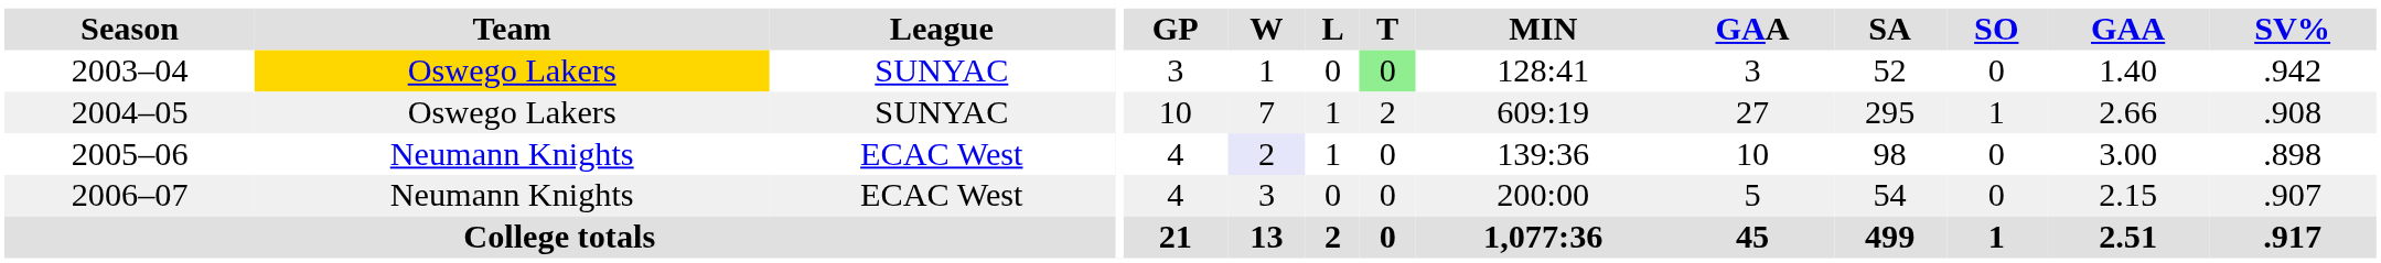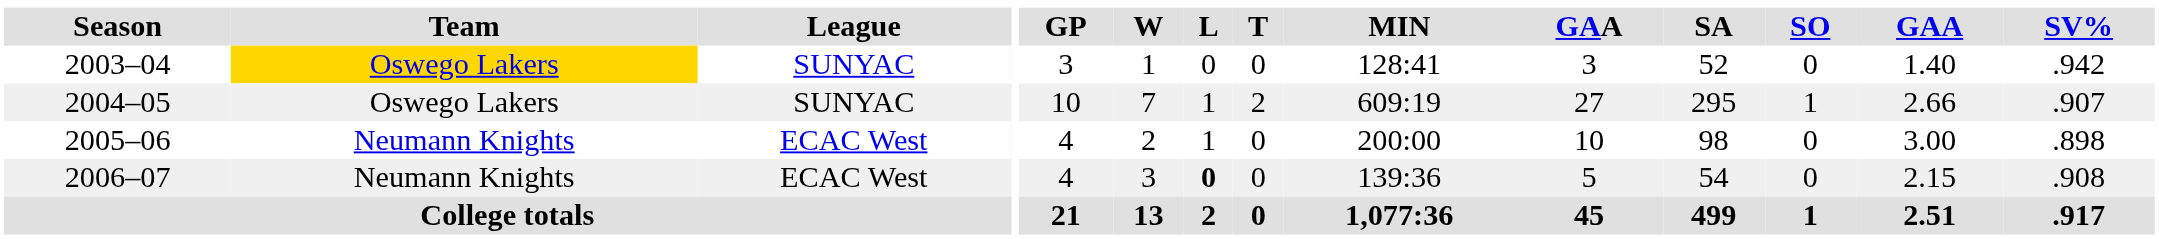 <table BORDER="0" CELLPADDING="1" CELLSPACING="0" width="90%" style="text-align:center">
 <tr bgcolor="#e0e0e0">
 <th colspan="3" bgcolor="#ffffff"></th>
 <th rowspan="99" bgcolor="#ffffff"></th>
 </tr>
 <tr bgcolor="#e0e0e0">
 <th>Season</th>
 <th>Team</th>
 <th>League</th>
 <th>GP</th>
 <th>W</th>
 <th>L</th>
 <th>T</th>
 <th>MIN</th>
 <th><a href='#'>GA</a>A</th>
 <th>SA</th>
 <th><a href='#'>SO</a></th>
 <th><a href='#'>GAA</a></th>
 <th><a href='#'>SV%</a></th>
 </tr>
 <tr>
 <td>2003–04</td>
 <td style="background: gold;"><a href='#'>Oswego Lakers</a></td>
 <td><a href='#'>SUNYAC</a></td>
 <td>3</td>
 <td>1</td>
 <td>0</td>
-<td style="background: lightgreen;">0</td>
+<td>0</td>
 <td>128:41</td>
 <td>3</td>
 <td>52</td>
 <td>0</td>
 <td>1.40</td>
 <td>.942</td>
 </tr>
 <tr bgcolor="#f0f0f0">
 <td>2004–05</td>
 <td>Oswego Lakers</td>
 <td>SUNYAC</td>
 <td>10</td>
 <td>7</td>
 <td>1</td>
 <td>2</td>
 <td>609:19</td>
 <td>27</td>
 <td>295</td>
 <td>1</td>
 <td>2.66</td>
-<td>.908</td>
+<td>.907</td>
 </tr>
 <tr>
 <td>2005–06</td>
 <td><a href='#'>Neumann Knights</a></td>
 <td><a href='#'>ECAC West</a></td>
 <td>4</td>
-<td style="background: lavender;">2</td>
+<td>2</td>
 <td>1</td>
 <td>0</td>
-<td>139:36</td>
+<td>200:00</td>
 <td>10</td>
 <td>98</td>
 <td>0</td>
 <td>3.00</td>
 <td>.898</td>
 </tr>
 <tr bgcolor="#f0f0f0">
 <td>2006–07</td>
 <td>Neumann Knights</td>
 <td>ECAC West</td>
 <td>4</td>
 <td>3</td>
+<td><strong>0</strong></td>
 <td>0</td>
-<td>0</td>
-<td>200:00</td>
+<td>139:36</td>
 <td>5</td>
 <td>54</td>
 <td>0</td>
 <td>2.15</td>
-<td>.907</td>
+<td>.908</td>
 </tr>
 <tr bgcolor="#e0e0e0">
 <th colspan=3>College totals</th>
 <th>21</th>
 <th>13</th>
 <th>2</th>
 <th>0</th>
 <th>1,077:36</th>
 <th>45</th>
 <th>499</th>
 <th>1</th>
 <th>2.51</th>
 <th>.917</th>
 </tr>
 </table>
